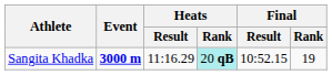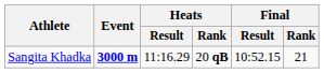 <table class="wikitable" style="font-size:90%">
 <tr>
 <th rowspan=2>Athlete</th>
 <th rowspan=2>Event</th>
 <th colspan=2>Heats</th>
 <th colspan=2>Final</th>
 </tr>
 <tr style="font-size:95%">
 <th>Result</th>
 <th>Rank</th>
 <th>Result</th>
 <th>Rank</th>
 </tr>
 <tr align=center>
 <td align=left><a href='#'>Sangita Khadka</a></td>
 <td align=left><strong><a href='#'>3000 m</a></strong></td>
 <td>11:16.29</td>
-<td style="background: paleturquoise;">20 <strong>qB</strong></td>
+<td>20 <strong>qB</strong></td>
 <td>10:52.15</td>
-<td>19</td>
+<td>21</td>
 </tr>
 </table>
